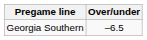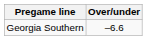 <table class="wikitable" style="margin-right: auto; margin-right: auto; border: none;">
 <tr align="center">
 <th style=>Pregame line</th>
 <th style=>Over/under</th>
 </tr>
 <tr align="center">
 <td>Georgia Southern</td>
-<td>–6.5</td>
+<td>–6.6</td>
 </tr>
 </table>
